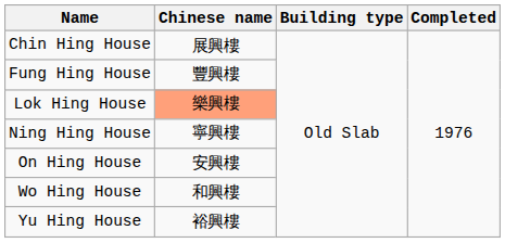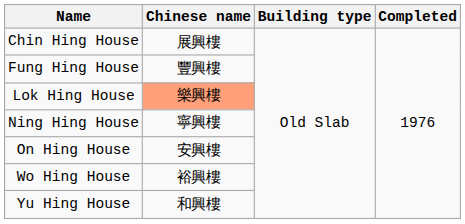 <table class="wikitable" style="text-align: center">
 <tr>
 <th>Name</th>
 <th>Chinese name</th>
 <th>Building type</th>
 <th>Completed</th>
 </tr>
 <tr>
 <td>Chin Hing House</td>
 <td>展興樓</td>
 <td rowspan="7">Old Slab</td>
 <td rowspan="7">1976</td>
 </tr>
 <tr>
 <td>Fung Hing House</td>
 <td>豐興樓</td>
 </tr>
 <tr>
 <td>Lok Hing House</td>
 <td style="background: lightsalmon;">樂興樓</td>
 </tr>
 <tr>
 <td>Ning Hing House</td>
 <td>寧興樓</td>
 </tr>
 <tr>
 <td>On Hing House</td>
 <td>安興樓</td>
 </tr>
 <tr>
 <td>Wo Hing House</td>
-<td>和興樓</td>
+<td>裕興樓</td>
 </tr>
 <tr>
 <td>Yu Hing House</td>
-<td>裕興樓</td>
+<td>和興樓</td>
 </tr>
 </table>
